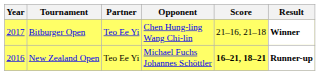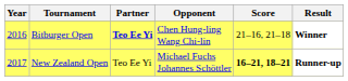 <table class="sortable wikitable" style="font-size: 90%;">
 <tr>
 <th>Year</th>
 <th>Tournament</th>
 <th>Partner</th>
 <th>Opponent</th>
 <th>Score</th>
 <th>Result</th>
 </tr>
 <tr style="background:#FFFF67">
-<td align="center"><a href='#'>2017</a></td>
+<td align="center"><a href='#'>2016</a></td>
 <td align="left"><a href='#'>Bitburger Open</a></td>
-<td align="left"> <a href='#'>Teo Ee Yi</a></td>
+<td align="left"><strong> <a href='#'>Teo Ee Yi</a></strong></td>
 <td align="left"> <a href='#'>Chen Hung-ling</a><br> <a href='#'>Wang Chi-lin</a></td>
 <td align="left">21–16, 21–18</td>
 <td style="text-align:left; background:white"> <strong>Winner</strong></td>
 </tr>
 <tr style="background:#FFFF67">
-<td align="center"><a href='#'>2016</a></td>
+<td align="center"><a href='#'>2017</a></td>
 <td align="left"><a href='#'>New Zealand Open</a></td>
 <td align="left"> Teo Ee Yi</td>
 <td align="left"> <a href='#'>Michael Fuchs</a><br> <a href='#'>Johannes Schöttler</a></td>
 <td align="left"><strong>16–21, 18–21</strong></td>
 <td style="text-align:left; background:white"> <strong>Runner-up</strong></td>
 </tr>
 </table>
